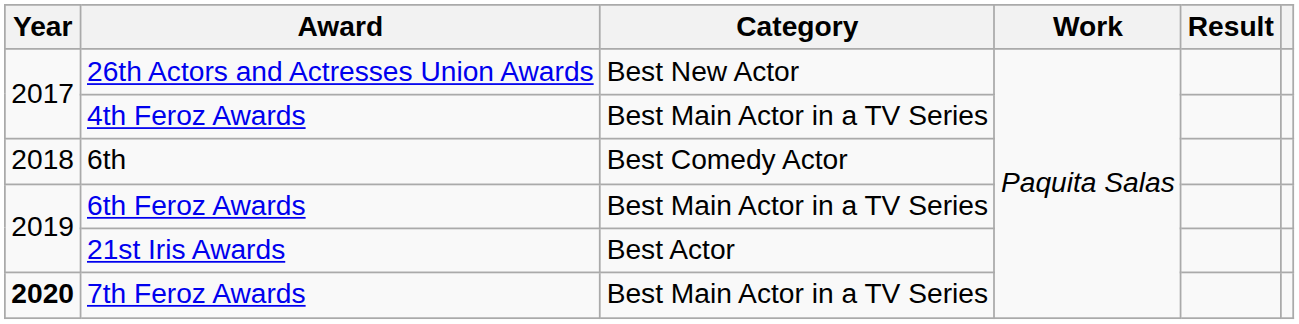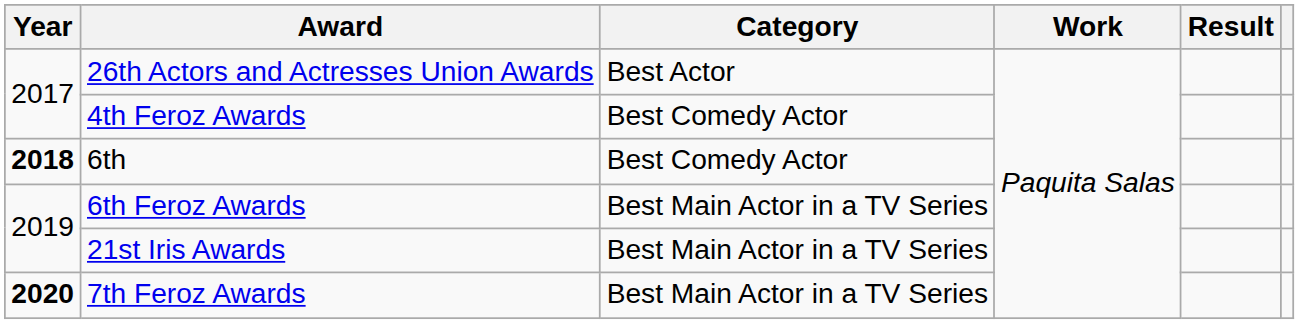 <table class="wikitable sortable plainrowheaders">
 <tr>
 <th>Year</th>
 <th>Award</th>
 <th>Category</th>
 <th>Work</th>
 <th>Result</th>
 <th scope="col" class="unsortable"></th>
 </tr>
 <tr>
 <td align = "center" rowspan = "2">2017</td>
 <td><a href='#'>26th Actors and Actresses Union Awards</a></td>
-<td>Best New Actor</td>
+<td>Best Actor</td>
 <td rowspan = "6"><em>Paquita Salas</em></td>
 <td></td>
 <td align = "center"></td>
 </tr>
 <tr>
 <td><a href='#'>4th Feroz Awards</a></td>
-<td>Best Main Actor in a TV Series</td>
+<td>Best Comedy Actor</td>
 <td></td>
 <td align = "center"></td>
 </tr>
 <tr>
-<td align = "center">2018</td>
+<td align = "center"><strong>2018</strong></td>
 <td>6th </td>
 <td>Best Comedy Actor</td>
 <td></td>
 <td align = "center"></td>
 </tr>
 <tr>
 <td align = "center" rowspan = "2">2019</td>
 <td><a href='#'>6th Feroz Awards</a></td>
 <td>Best Main Actor in a TV Series</td>
 <td></td>
 <td align = "center"></td>
 </tr>
 <tr>
 <td><a href='#'>21st Iris Awards</a></td>
-<td>Best Actor</td>
+<td>Best Main Actor in a TV Series</td>
 <td></td>
 <td align = "center"></td>
 </tr>
 <tr>
 <td align = "center"><strong>2020</strong></td>
 <td><a href='#'>7th Feroz Awards</a></td>
 <td>Best Main Actor in a TV Series</td>
 <td></td>
 <td align = "center"></td>
 </tr>
 </table>
